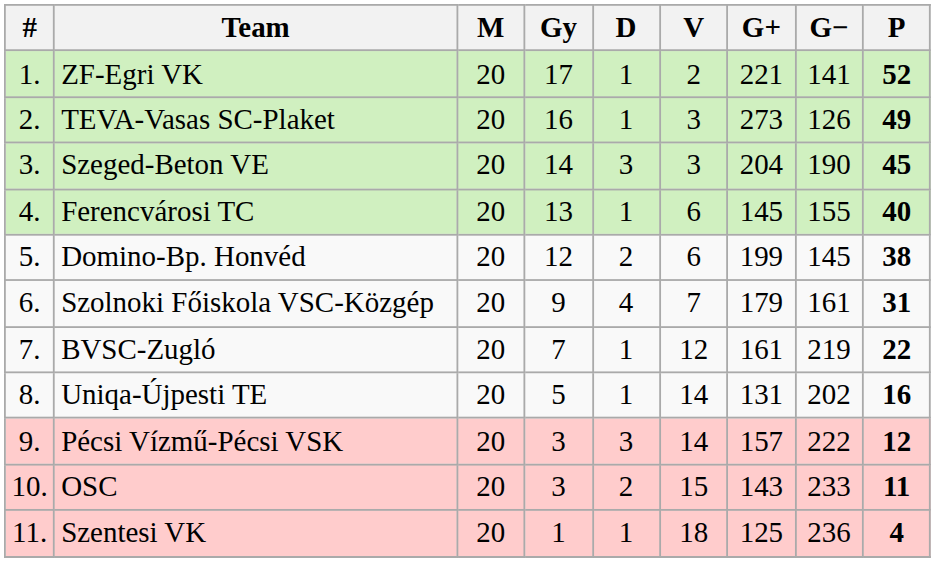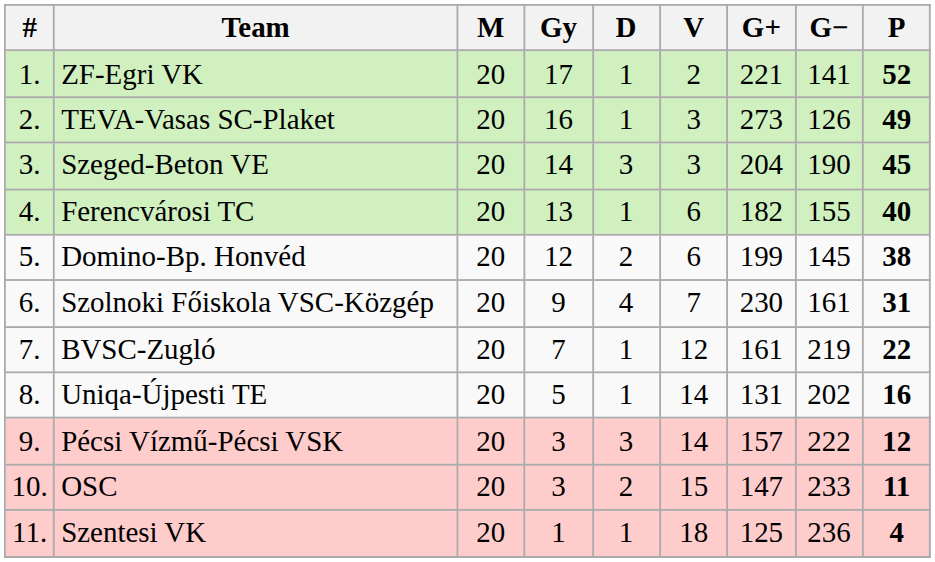 <table class="wikitable" style="text-align: center;">
 <tr>
 <th width="15">#</th>
 <th width="215">Team</th>
 <th width="30">M</th>
 <th width="30">Gy</th>
 <th width="30">D</th>
 <th width="30">V</th>
 <th width="30">G+</th>
 <th width="30">G−</th>
 <th width="30">P</th>
 </tr>
 <tr style="background: #D0F0C0;">
 <td>1.</td>
 <td align="left">ZF-Egri VK</td>
 <td>20</td>
 <td>17</td>
 <td>1</td>
 <td>2</td>
 <td>221</td>
 <td>141</td>
 <td><strong>52</strong></td>
 </tr>
 <tr style="background: #D0F0C0;">
 <td>2.</td>
 <td align="left">TEVA-Vasas SC-Plaket</td>
 <td>20</td>
 <td>16</td>
 <td>1</td>
 <td>3</td>
 <td>273</td>
 <td>126</td>
 <td><strong>49</strong></td>
 </tr>
 <tr style="background: #D0F0C0;">
 <td>3.</td>
 <td align="left">Szeged-Beton VE</td>
 <td>20</td>
 <td>14</td>
 <td>3</td>
 <td>3</td>
 <td>204</td>
 <td>190</td>
 <td><strong>45</strong></td>
 </tr>
 <tr style="background: #D0F0C0;">
 <td>4.</td>
 <td align="left">Ferencvárosi TC</td>
 <td>20</td>
 <td>13</td>
 <td>1</td>
 <td>6</td>
-<td>145</td>
+<td>182</td>
 <td>155</td>
 <td><strong>40</strong></td>
 </tr>
 <tr>
 <td>5.</td>
 <td align="left">Domino-Bp. Honvéd</td>
 <td>20</td>
 <td>12</td>
 <td>2</td>
 <td>6</td>
 <td>199</td>
 <td>145</td>
 <td><strong>38</strong></td>
 </tr>
 <tr>
 <td>6.</td>
 <td align="left">Szolnoki Főiskola VSC-Közgép</td>
 <td>20</td>
 <td>9</td>
 <td>4</td>
 <td>7</td>
-<td>179</td>
+<td>230</td>
 <td>161</td>
 <td><strong>31</strong></td>
 </tr>
 <tr>
 <td>7.</td>
 <td align="left">BVSC-Zugló</td>
 <td>20</td>
 <td>7</td>
 <td>1</td>
 <td>12</td>
 <td>161</td>
 <td>219</td>
 <td><strong>22</strong></td>
 </tr>
 <tr>
 <td>8.</td>
 <td align="left">Uniqa-Újpesti TE</td>
 <td>20</td>
 <td>5</td>
 <td>1</td>
 <td>14</td>
 <td>131</td>
 <td>202</td>
 <td><strong>16</strong></td>
 </tr>
 <tr style="background: #FFCCCC;">
 <td>9.</td>
 <td align="left">Pécsi Vízmű-Pécsi VSK</td>
 <td>20</td>
 <td>3</td>
 <td>3</td>
 <td>14</td>
 <td>157</td>
 <td>222</td>
 <td><strong>12</strong></td>
 </tr>
 <tr style="background: #FFCCCC;">
 <td>10.</td>
 <td align="left">OSC</td>
 <td>20</td>
 <td>3</td>
 <td>2</td>
 <td>15</td>
-<td>143</td>
+<td>147</td>
 <td>233</td>
 <td><strong>11</strong></td>
 </tr>
 <tr style="background: #FFCCCC;">
 <td>11.</td>
 <td align="left">Szentesi VK</td>
 <td>20</td>
 <td>1</td>
 <td>1</td>
 <td>18</td>
 <td>125</td>
 <td>236</td>
 <td><strong>4</strong></td>
 </tr>
 <tr>
 </tr>
 </table>
